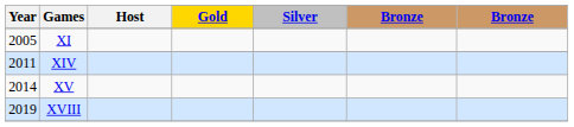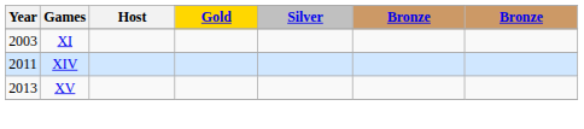 <table class="wikitable" style="text-align: center; font-size:95%;">
 <tr>
 <th rowspan="2" style="width:5%;">Year</th>
 <th rowspan="2" style="width:5%;">Games</th>
 <th rowspan="2" style="width:15%;">Host</th>
 </tr>
 <tr>
 <th style="background-color: gold"><a href='#'>Gold</a></th>
 <th style="background-color: silver"><a href='#'>Silver</a></th>
 <th style="background-color: #CC9966"><a href='#'>Bronze</a></th>
 <th style="background-color: #CC9966"><a href='#'>Bronze</a></th>
 </tr>
 <tr>
 </tr>
 <tr>
-<td>2005</td>
+<td>2003</td>
 <td align=center><a href='#'>XI</a></td>
 <td align="left"></td>
 <td align="left"> </td>
 <td align="left"></td>
 <td align="left"></td>
 <td></td>
 </tr>
 <tr>
 </tr>
 <tr style="text-align:center; background:#d0e7ff;">
 <td>2011</td>
 <td align=center><a href='#'>XIV</a></td>
 <td align="left"></td>
 <td align="left"></td>
 <td align="left"></td>
 <td align="left"></td>
 <td></td>
 </tr>
 <tr>
-<td>2014</td>
+<td>2013</td>
 <td align=center><a href='#'>XV</a></td>
 <td align="left"></td>
 <td align="left"> </td>
 <td align="left"></td>
 <td align="left"></td>
 <td></td>
 </tr>
-<tr style="text-align:center; background:#d0e7ff;">
-<td>2019</td>
-<td align=center><a href='#'>XVIII</a></td>
-<td align="left"></td>
-<td align="left"></td>
-<td align="left"></td>
-<td align="left"></td>
-<td></td>
-</tr>
 <tr>
 </tr>
 </table>
